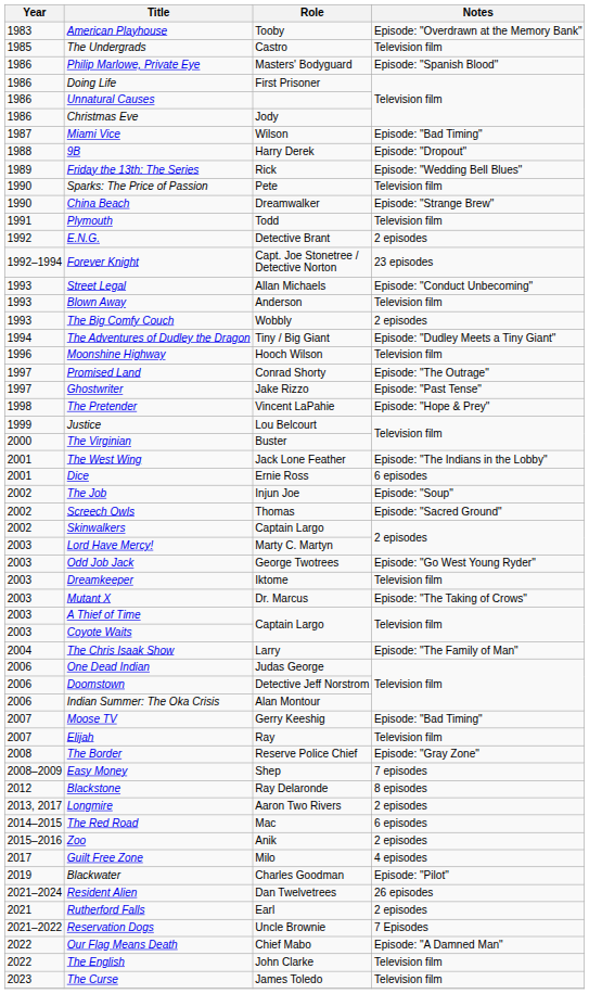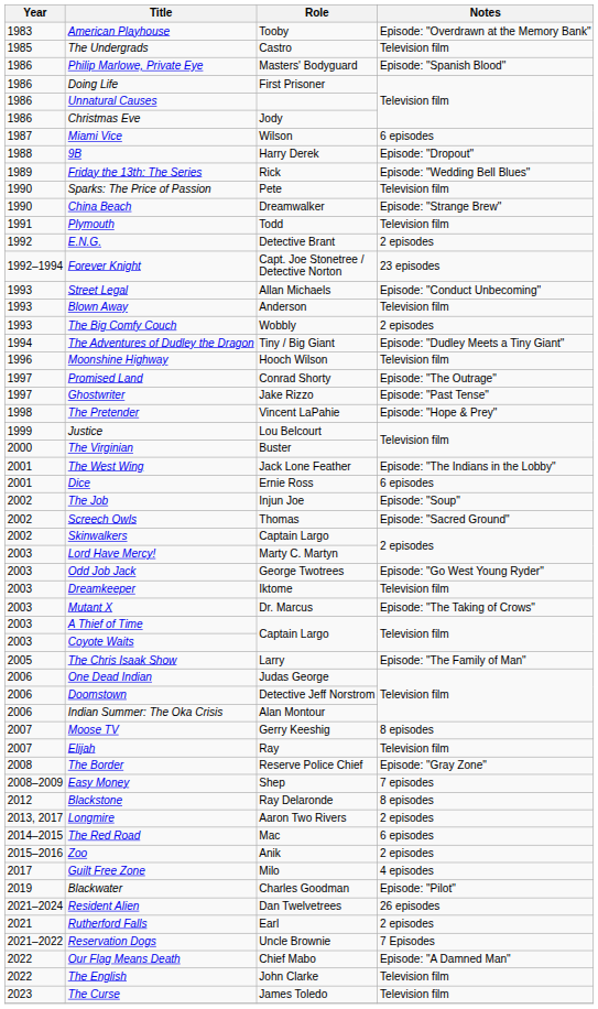 <table class="wikitable sortable">
 <tr>
 <th>Year</th>
 <th>Title</th>
 <th>Role</th>
 <th class="unsortable">Notes</th>
 </tr>
 <tr>
 <td>1983</td>
 <td><em><a href='#'>American Playhouse</a></em></td>
 <td>Tooby</td>
 <td>Episode: "Overdrawn at the Memory Bank"</td>
 </tr>
 <tr>
 <td>1985</td>
 <td data-sort-value="Undergrads, The"><em>The Undergrads</em></td>
 <td>Castro</td>
 <td>Television film</td>
 </tr>
 <tr>
 <td>1986</td>
 <td><em><a href='#'>Philip Marlowe, Private Eye</a></em></td>
 <td>Masters' Bodyguard</td>
 <td>Episode: "Spanish Blood"</td>
 </tr>
 <tr>
 <td>1986</td>
 <td><em>Doing Life</em></td>
 <td>First Prisoner</td>
 <td rowspan="3">Television film</td>
 </tr>
 <tr>
 <td>1986</td>
 <td><a href='#'><em>Unnatural Causes</em></a></td>
 <td></td>
 </tr>
 <tr>
 <td>1986</td>
 <td><em>Christmas Eve</em></td>
 <td>Jody</td>
 </tr>
 <tr>
 <td>1987</td>
 <td><em><a href='#'>Miami Vice</a></em></td>
 <td>Wilson</td>
-<td>Episode: "Bad Timing"</td>
+<td>6 episodes</td>
 </tr>
 <tr>
 <td>1988</td>
 <td><a href='#'><em>9B</em></a></td>
 <td>Harry Derek</td>
 <td>Episode: "Dropout"</td>
 </tr>
 <tr>
 <td>1989</td>
 <td><em><a href='#'>Friday the 13th: The Series</a></em></td>
 <td>Rick</td>
 <td>Episode: "Wedding Bell Blues"</td>
 </tr>
 <tr>
 <td>1990</td>
 <td><em>Sparks: The Price of Passion</em></td>
 <td>Pete</td>
 <td>Television film</td>
 </tr>
 <tr>
 <td>1990</td>
 <td><em><a href='#'>China Beach</a></em></td>
 <td>Dreamwalker</td>
 <td>Episode: "Strange Brew"</td>
 </tr>
 <tr>
 <td>1991</td>
 <td><a href='#'><em>Plymouth</em></a></td>
 <td>Todd</td>
 <td>Television film</td>
 </tr>
 <tr>
 <td>1992</td>
 <td><em><a href='#'>E.N.G.</a></em></td>
 <td>Detective Brant</td>
 <td>2 episodes</td>
 </tr>
 <tr>
 <td>1992–1994</td>
 <td><em><a href='#'>Forever Knight</a></em></td>
 <td>Capt. Joe Stonetree /<br>Detective Norton</td>
 <td>23 episodes</td>
 </tr>
 <tr>
 <td>1993</td>
 <td><a href='#'><em>Street Legal</em></a></td>
 <td>Allan Michaels</td>
 <td>Episode: "Conduct Unbecoming"</td>
 </tr>
 <tr>
 <td>1993</td>
 <td><a href='#'><em>Blown Away</em></a></td>
 <td>Anderson</td>
 <td>Television film</td>
 </tr>
 <tr>
 <td>1993</td>
 <td data-sort-value="Big Comfy Couch, The"><em><a href='#'>The Big Comfy Couch</a></em></td>
 <td>Wobbly</td>
 <td>2 episodes</td>
 </tr>
 <tr>
 <td>1994</td>
 <td data-sort-value="Adventures of Dudley the Dragon, The"><em><a href='#'>The Adventures of Dudley the Dragon</a></em></td>
 <td>Tiny / Big Giant</td>
 <td>Episode: "Dudley Meets a Tiny Giant"</td>
 </tr>
 <tr>
 <td>1996</td>
 <td><em><a href='#'>Moonshine Highway</a></em></td>
 <td>Hooch Wilson</td>
 <td>Television film</td>
 </tr>
 <tr>
 <td>1997</td>
 <td><a href='#'><em>Promised Land</em></a></td>
 <td>Conrad Shorty</td>
 <td>Episode: "The Outrage"</td>
 </tr>
 <tr>
 <td>1997</td>
 <td><a href='#'><em>Ghostwriter</em></a></td>
 <td>Jake Rizzo</td>
 <td>Episode: "Past Tense"</td>
 </tr>
 <tr>
 <td>1998</td>
 <td data-sort-value="Pretender, The"><a href='#'><em>The Pretender</em></a></td>
 <td>Vincent LaPahie</td>
 <td>Episode: "Hope & Prey"</td>
 </tr>
 <tr>
 <td>1999</td>
 <td><em>Justice</em></td>
 <td>Lou Belcourt</td>
 <td rowspan="2">Television film</td>
 </tr>
 <tr>
 <td>2000</td>
 <td data-sort-value="Virginian, The"><a href='#'><em>The Virginian</em></a></td>
 <td>Buster</td>
 </tr>
 <tr>
 <td>2001</td>
 <td data-sort-value="West Wing, The"><em><a href='#'>The West Wing</a></em></td>
 <td>Jack Lone Feather</td>
 <td>Episode: "The Indians in the Lobby"</td>
 </tr>
 <tr>
 <td>2001</td>
 <td><a href='#'><em>Dice</em></a></td>
 <td>Ernie Ross</td>
 <td>6 episodes</td>
 </tr>
 <tr>
 <td>2002</td>
 <td data-sort-value="Job, The"><a href='#'><em>The Job</em></a></td>
 <td>Injun Joe</td>
 <td>Episode: "Soup"</td>
 </tr>
 <tr>
 <td>2002</td>
 <td><em><a href='#'>Screech Owls</a></em></td>
 <td>Thomas</td>
 <td>Episode: "Sacred Ground"</td>
 </tr>
 <tr>
 <td>2002</td>
 <td><a href='#'><em>Skinwalkers</em></a></td>
 <td>Captain Largo</td>
 <td rowspan="2">2 episodes</td>
 </tr>
 <tr>
 <td>2003</td>
 <td><em><a href='#'>Lord Have Mercy!</a></em></td>
 <td>Marty C. Martyn</td>
 </tr>
 <tr>
 <td>2003</td>
 <td><em><a href='#'>Odd Job Jack</a></em></td>
 <td>George Twotrees</td>
 <td>Episode: "Go West Young Ryder"</td>
 </tr>
 <tr>
 <td>2003</td>
 <td><em><a href='#'>Dreamkeeper</a></em></td>
 <td>Iktome</td>
 <td>Television film</td>
 </tr>
 <tr>
 <td>2003</td>
 <td><a href='#'><em>Mutant X</em></a></td>
 <td>Dr. Marcus</td>
 <td>Episode: "The Taking of Crows"</td>
 </tr>
 <tr>
 <td>2003</td>
 <td data-sort-value="Thief of Time, A"><em><a href='#'>A Thief of Time</a></em></td>
 <td rowspan="2">Captain Largo</td>
 <td rowspan="2">Television film</td>
 </tr>
 <tr>
 <td>2003</td>
 <td><em><a href='#'>Coyote Waits</a></em></td>
 </tr>
 <tr>
-<td>2004</td>
+<td>2005</td>
 <td data-sort-value="Chris Isaak Show, The"><em><a href='#'>The Chris Isaak Show</a></em></td>
 <td>Larry</td>
 <td>Episode: "The Family of Man"</td>
 </tr>
 <tr>
 <td>2006</td>
 <td><em><a href='#'>One Dead Indian</a></em></td>
 <td>Judas George</td>
 <td rowspan="3">Television film</td>
 </tr>
 <tr>
 <td>2006</td>
 <td><em><a href='#'>Doomstown</a></em></td>
 <td>Detective Jeff Norstrom</td>
 </tr>
 <tr>
 <td>2006</td>
 <td><em>Indian Summer: The Oka Crisis</em></td>
 <td>Alan Montour</td>
 </tr>
 <tr>
 <td>2007</td>
 <td><em><a href='#'>Moose TV</a></em></td>
 <td>Gerry Keeshig</td>
-<td>Episode: "Bad Timing"</td>
+<td>8 episodes</td>
 </tr>
 <tr>
 <td>2007</td>
 <td><em><a href='#'>Elijah</a></em></td>
 <td>Ray</td>
 <td>Television film</td>
 </tr>
 <tr>
 <td>2008</td>
 <td data-sort-value="Border, The"><a href='#'><em>The Border</em></a></td>
 <td>Reserve Police Chief</td>
 <td>Episode: "Gray Zone"</td>
 </tr>
 <tr>
 <td>2008–2009</td>
 <td><a href='#'><em>Easy Money</em></a></td>
 <td>Shep</td>
 <td>7 episodes</td>
 </tr>
 <tr>
 <td>2012</td>
 <td><a href='#'><em>Blackstone</em></a></td>
 <td>Ray Delaronde</td>
 <td>8 episodes</td>
 </tr>
 <tr>
 <td>2013, 2017</td>
 <td><a href='#'><em>Longmire</em></a></td>
 <td>Aaron Two Rivers</td>
 <td>2 episodes</td>
 </tr>
 <tr>
 <td>2014–2015</td>
 <td data-sort-value="Red Road, The"><a href='#'><em>The Red Road</em></a></td>
 <td>Mac</td>
 <td>6 episodes</td>
 </tr>
 <tr>
 <td>2015–2016</td>
 <td><a href='#'><em>Zoo</em></a></td>
 <td>Anik</td>
 <td>2 episodes</td>
 </tr>
 <tr>
 <td>2017</td>
 <td><em><a href='#'>Guilt Free Zone</a></em></td>
 <td>Milo</td>
 <td>4 episodes</td>
 </tr>
 <tr>
 <td>2019</td>
 <td><em>Blackwater</em></td>
 <td>Charles Goodman</td>
 <td>Episode: "Pilot"</td>
 </tr>
 <tr>
 <td>2021–2024</td>
 <td><a href='#'><em>Resident Alien</em></a></td>
 <td>Dan Twelvetrees</td>
 <td>26 episodes</td>
 </tr>
 <tr>
 <td>2021</td>
 <td><em><a href='#'>Rutherford Falls</a></em></td>
 <td>Earl</td>
 <td>2 episodes</td>
 </tr>
 <tr>
 <td>2021–2022</td>
 <td><em><a href='#'>Reservation Dogs</a></em></td>
 <td>Uncle Brownie</td>
 <td>7 Episodes</td>
 </tr>
 <tr>
 <td>2022</td>
 <td><em><a href='#'>Our Flag Means Death</a></em></td>
 <td>Chief Mabo</td>
 <td>Episode: "A Damned Man"</td>
 </tr>
 <tr>
 <td>2022</td>
 <td data-sort-value="English, The"><em><a href='#'>The English</a></em></td>
 <td>John Clarke</td>
 <td>Television film</td>
 </tr>
 <tr>
 <td>2023</td>
 <td data-sort-value="Curse, The"><em><a href='#'>The Curse</a></em></td>
 <td>James Toledo</td>
 <td>Television film</td>
 </tr>
 <tr>
 </tr>
 </table>
